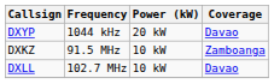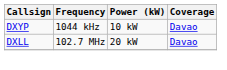 <table class="wikitable">
 <tr>
 <th>Callsign</th>
 <th>Frequency</th>
 <th>Power (kW)</th>
 <th>Coverage</th>
 </tr>
 <tr>
 <td><a href='#'>DXYP</a></td>
 <td>1044 kHz</td>
-<td>20 kW</td>
+<td>10 kW</td>
 <td><a href='#'>Davao</a></td>
-</tr>
-<tr>
-<td>DXKZ</td>
-<td>91.5 MHz</td>
-<td>10 kW</td>
-<td><a href='#'>Zamboanga</a></td>
 </tr>
 <tr>
 <td><a href='#'>DXLL</a></td>
 <td>102.7 MHz</td>
-<td>10 kW</td>
+<td>20 kW</td>
 <td><a href='#'>Davao</a></td>
 </tr>
 <tr>
 </tr>
 </table>
